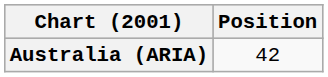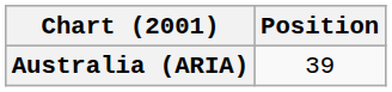 <table class="wikitable plainrowheaders" style="text-align:center">
 <tr>
 <th scope="col">Chart (2001)</th>
 <th scope="col">Position</th>
 </tr>
 <tr>
 <th scope="row">Australia (ARIA)</th>
-<td>42</td>
+<td>39</td>
 </tr>
 </table>
